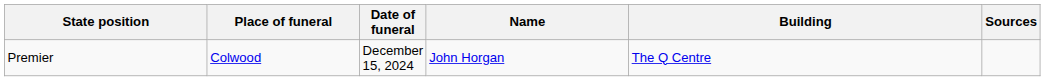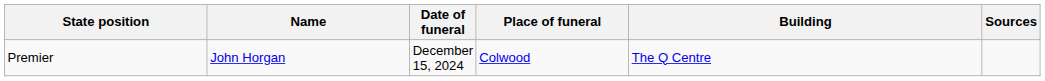 <table class="wikitable" style="width:100%;">
 <tr>
 <th style="width:20%;">State position</th>
+<th style="width:20%;">Name</th>
+<th style="width:5%;">Date of funeral</th>
 <th style="width:15%;">Place of funeral</th>
-<th style="width:5%;">Date of funeral</th>
-<th style="width:20%;">Name</th>
 <th style="width:35%;">Building</th>
 <th style="width:5%;">Sources</th>
 </tr>
 <tr>
 <td>Premier</td>
+<td><a href='#'>John Horgan</a></td>
+<td>December 15, 2024</td>
 <td><a href='#'>Colwood</a></td>
-<td>December 15, 2024</td>
-<td><a href='#'>John Horgan</a></td>
 <td><a href='#'>The Q Centre</a></td>
 <td></td>
 </tr>
 </table>
